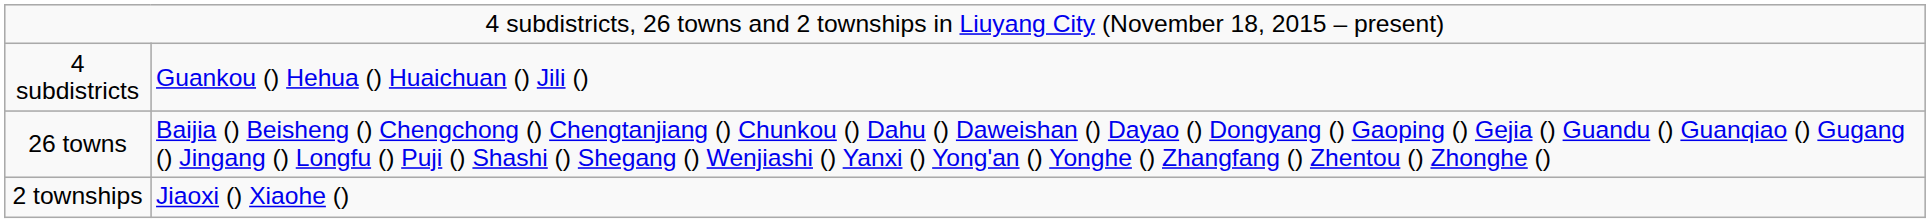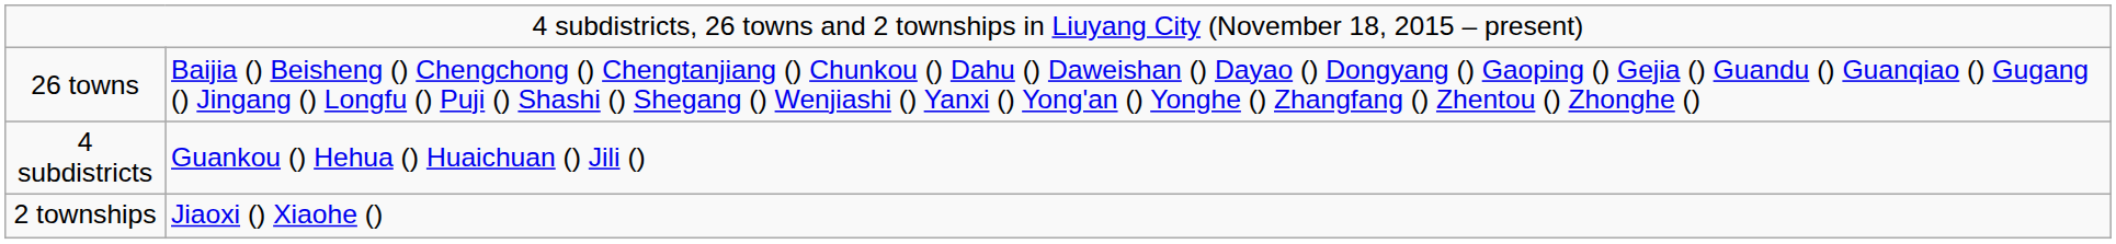 <table class="wikitable">
 <tr>
 <td style="text-align:center;" colspan="2">4 subdistricts, 26 towns and 2 townships in <a href='#'>Liuyang City</a> (November 18, 2015 – present)</td>
+</tr>
+<tr align=left>
+<td align=center>26 towns</td>
+<td><a href='#'>Baijia</a> () <a href='#'>Beisheng</a> () <a href='#'>Chengchong</a> () <a href='#'>Chengtanjiang</a> () <a href='#'>Chunkou</a> () <a href='#'>Dahu</a> () <a href='#'>Daweishan</a> () <a href='#'>Dayao</a> () <a href='#'>Dongyang</a> () <a href='#'>Gaoping</a> () <a href='#'>Gejia</a> () <a href='#'>Guandu</a> () <a href='#'>Guanqiao</a> () <a href='#'>Gugang</a> () <a href='#'>Jingang</a> () <a href='#'>Longfu</a> () <a href='#'>Puji</a> () <a href='#'>Shashi</a> () <a href='#'>Shegang</a> () <a href='#'>Wenjiashi</a> () <a href='#'>Yanxi</a> () <a href='#'>Yong'an</a> () <a href='#'>Yonghe</a> () <a href='#'>Zhangfang</a> () <a href='#'>Zhentou</a> () <a href='#'>Zhonghe</a> ()</td>
 </tr>
 <tr align=left>
 <td align=center>4 subdistricts</td>
 <td><a href='#'>Guankou</a> () <a href='#'>Hehua</a> () <a href='#'>Huaichuan</a> () <a href='#'>Jili</a> ()</td>
 </tr>
 <tr align=left>
-<td align=center>26 towns</td>
-<td><a href='#'>Baijia</a> () <a href='#'>Beisheng</a> () <a href='#'>Chengchong</a> () <a href='#'>Chengtanjiang</a> () <a href='#'>Chunkou</a> () <a href='#'>Dahu</a> () <a href='#'>Daweishan</a> () <a href='#'>Dayao</a> () <a href='#'>Dongyang</a> () <a href='#'>Gaoping</a> () <a href='#'>Gejia</a> () <a href='#'>Guandu</a> () <a href='#'>Guanqiao</a> () <a href='#'>Gugang</a> () <a href='#'>Jingang</a> () <a href='#'>Longfu</a> () <a href='#'>Puji</a> () <a href='#'>Shashi</a> () <a href='#'>Shegang</a> () <a href='#'>Wenjiashi</a> () <a href='#'>Yanxi</a> () <a href='#'>Yong'an</a> () <a href='#'>Yonghe</a> () <a href='#'>Zhangfang</a> () <a href='#'>Zhentou</a> () <a href='#'>Zhonghe</a> ()</td>
-</tr>
-<tr align=left>
 <td align=center>2 townships</td>
 <td><a href='#'>Jiaoxi</a> () <a href='#'>Xiaohe</a> ()</td>
 </tr>
 </table>
